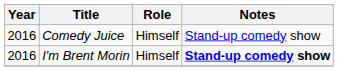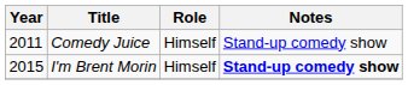 <table class="wikitable sortable">
 <tr>
 <th>Year</th>
 <th>Title</th>
 <th>Role</th>
 <th class="unsortable">Notes</th>
 </tr>
 <tr>
-<td>2016</td>
+<td>2011</td>
 <td><em>Comedy Juice</em></td>
 <td>Himself</td>
 <td><a href='#'>Stand-up comedy</a> show</td>
 </tr>
 <tr>
-<td>2016</td>
+<td>2015</td>
 <td><em>I'm Brent Morin</em></td>
 <td>Himself</td>
 <td><strong><a href='#'>Stand-up comedy</a> show</strong></td>
 </tr>
 <tr>
 </tr>
 </table>
